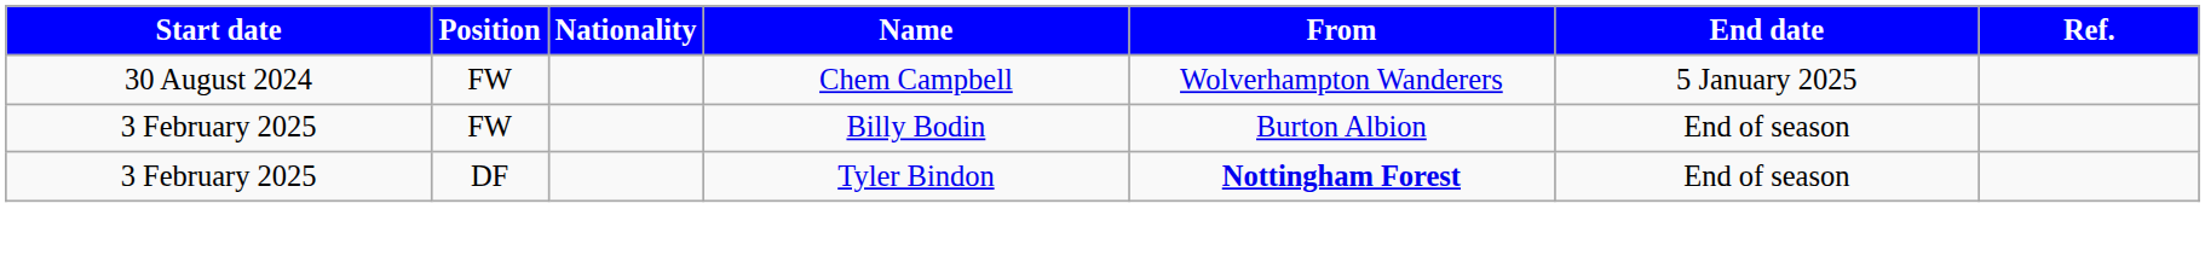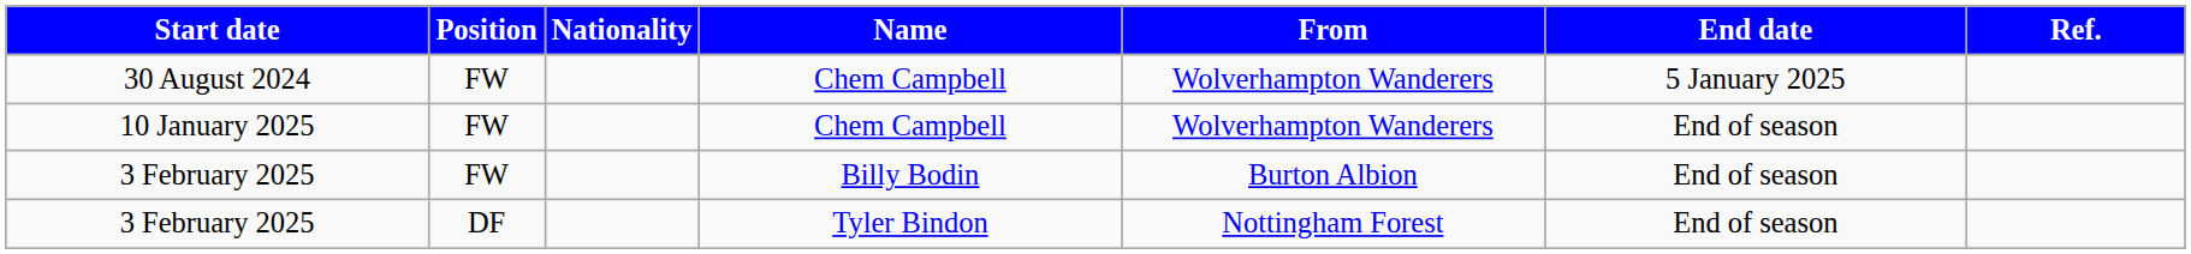 <table class="wikitable"  style="text-align:center; font-size:90%; ">
 <tr>
 <th style="background:#00f; color:white; width:200px;">Start date</th>
 <th style="background:#00f; color:white; width:50px;">Position</th>
 <th style="background:#00f; color:white; width:50px;">Nationality</th>
 <th style="background:#00f; color:white; width:200px;">Name</th>
 <th style="background:#00f; color:white; width:200px;">From</th>
 <th style="background:#00f; color:white; width:200px;">End date</th>
 <th style="background:#00f; color:white; width:100px;">Ref.</th>
 </tr>
 <tr>
 <td>30 August 2024</td>
 <td>FW</td>
 <td></td>
 <td><a href='#'>Chem Campbell</a></td>
 <td><a href='#'>Wolverhampton Wanderers</a></td>
 <td>5 January 2025</td>
 <td></td>
 </tr>
 <tr>
+<td>10 January 2025</td>
+<td>FW</td>
+<td></td>
+<td><a href='#'>Chem Campbell</a></td>
+<td><a href='#'>Wolverhampton Wanderers</a></td>
+<td>End of season</td>
+<td></td>
+</tr>
+<tr>
 <td>3 February 2025</td>
 <td>FW</td>
 <td></td>
 <td><a href='#'>Billy Bodin</a></td>
 <td><a href='#'>Burton Albion</a></td>
 <td>End of season</td>
 <td></td>
 </tr>
 <tr>
 <td>3 February 2025</td>
 <td>DF</td>
 <td></td>
 <td><a href='#'>Tyler Bindon</a></td>
-<td><strong><a href='#'>Nottingham Forest</a></strong></td>
+<td><a href='#'>Nottingham Forest</a></td>
 <td>End of season</td>
 <td></td>
 </tr>
 </table>
